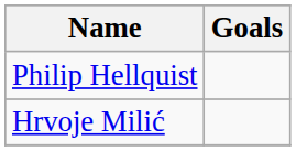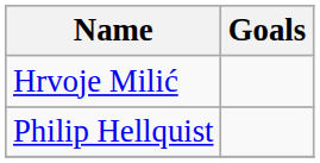 <table class="wikitable">
 <tr>
 <th>Name</th>
 <th>Goals</th>
 </tr>
 <tr>
-<td> <a href='#'>Philip Hellquist</a></td>
+<td> <a href='#'>Hrvoje Milić</a></td>
 <td></td>
 </tr>
 <tr>
-<td> <a href='#'>Hrvoje Milić</a></td>
+<td> <a href='#'>Philip Hellquist</a></td>
 <td></td>
 </tr>
 <tr>
 </tr>
 </table>
